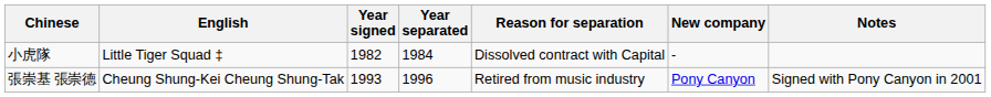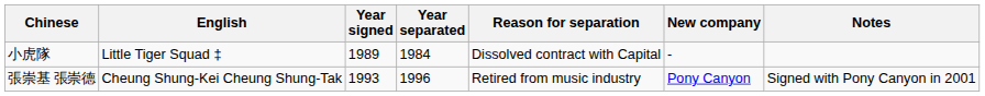 <table class="wikitable + sortable" align ="center">
 <tr>
 <th>Chinese</th>
 <th>English</th>
 <th>Year<br>signed</th>
 <th>Year<br>separated</th>
 <th>Reason for separation</th>
 <th>New company</th>
 <th>Notes</th>
 </tr>
 <tr>
 <td>小虎隊</td>
 <td>Little Tiger Squad ‡</td>
-<td>1982</td>
+<td>1989</td>
 <td>1984</td>
 <td>Dissolved contract with Capital</td>
 <td>-</td>
 <td></td>
 </tr>
 <tr>
 <td>張崇基 張崇德</td>
 <td>Cheung Shung-Kei Cheung Shung-Tak</td>
 <td>1993</td>
 <td>1996</td>
 <td>Retired from music industry</td>
 <td><a href='#'>Pony Canyon</a></td>
 <td>Signed with Pony Canyon in 2001</td>
 </tr>
 </table>
